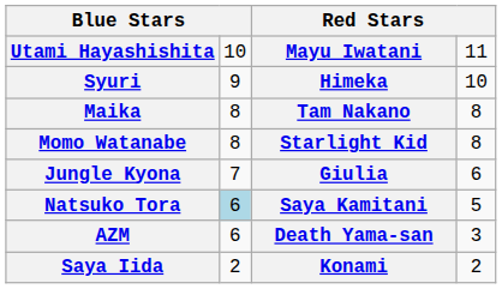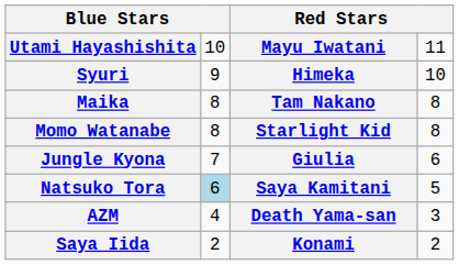 <table class="wikitable" style="margin: 1em auto 1em auto;text-align:center">
 <tr>
 <th colspan="2" style="width:50%">Blue Stars</th>
 <th colspan="2" style="width:50%">Red Stars</th>
 </tr>
 <tr>
 <th><a href='#'>Utami Hayashishita</a></th>
 <td>10</td>
 <th><a href='#'>Mayu Iwatani</a></th>
 <td>11</td>
 </tr>
 <tr>
 <th><a href='#'>Syuri</a></th>
 <td>9</td>
 <th><a href='#'>Himeka</a></th>
 <td>10</td>
 </tr>
 <tr>
 <th><a href='#'>Maika</a></th>
 <td>8</td>
 <th><a href='#'>Tam Nakano</a></th>
 <td>8</td>
 </tr>
 <tr>
 <th><a href='#'>Momo Watanabe</a></th>
 <td>8</td>
 <th><a href='#'>Starlight Kid</a></th>
 <td>8</td>
 </tr>
 <tr>
 <th><a href='#'>Jungle Kyona</a></th>
 <td>7</td>
 <th><a href='#'>Giulia</a></th>
 <td>6</td>
 </tr>
 <tr>
 <th><a href='#'>Natsuko Tora</a></th>
 <td style="background: lightblue;">6</td>
 <th><a href='#'>Saya Kamitani</a></th>
 <td>5</td>
 </tr>
 <tr>
 <th><a href='#'>AZM</a></th>
-<td>6</td>
+<td>4</td>
 <th><a href='#'>Death Yama-san</a></th>
 <td>3</td>
 </tr>
 <tr>
 <th><a href='#'>Saya Iida</a></th>
 <td>2</td>
 <th><a href='#'>Konami</a></th>
 <td>2</td>
 </tr>
 </table>
